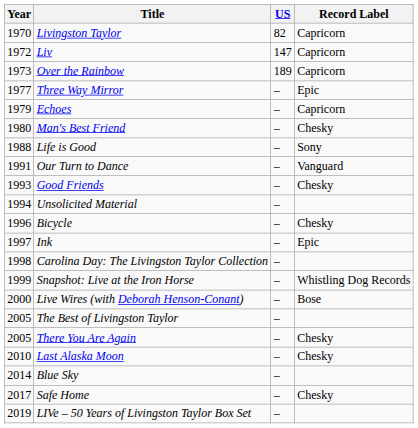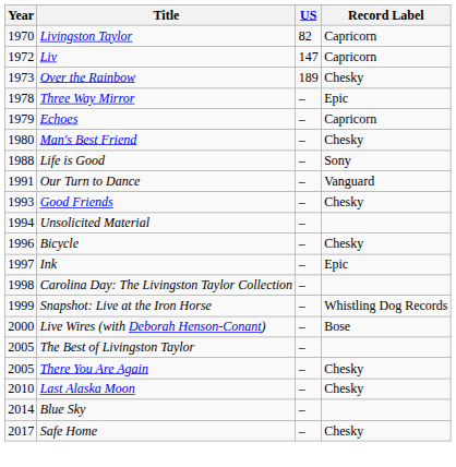 <table class="wikitable">
 <tr>
 <th>Year</th>
 <th>Title</th>
 <th><a href='#'>US</a></th>
 <th>Record Label</th>
 </tr>
 <tr>
 <td>1970</td>
 <td><a href='#'><em>Livingston Taylor</em></a></td>
 <td>82</td>
 <td>Capricorn</td>
 </tr>
 <tr>
 <td>1972</td>
 <td><a href='#'><em>Liv</em></a></td>
 <td>147</td>
 <td>Capricorn</td>
 </tr>
 <tr>
 <td>1973</td>
 <td><em><a href='#'>Over the Rainbow</a></em></td>
 <td>189</td>
-<td>Capricorn</td>
+<td>Chesky</td>
 </tr>
 <tr>
-<td>1977</td>
+<td>1978</td>
 <td><em><a href='#'>Three Way Mirror</a></em></td>
 <td>–</td>
 <td>Epic</td>
 </tr>
 <tr>
 <td>1979</td>
 <td><em><a href='#'>Echoes</a></em></td>
 <td>–</td>
 <td>Capricorn</td>
 </tr>
 <tr>
 <td>1980</td>
 <td><em><a href='#'>Man's Best Friend</a></em></td>
 <td>–</td>
 <td>Chesky</td>
 </tr>
 <tr>
 <td>1988</td>
 <td><em>Life is Good</em></td>
 <td>–</td>
 <td>Sony</td>
 </tr>
 <tr>
 <td>1991</td>
 <td><em>Our Turn to Dance</em></td>
 <td>–</td>
 <td>Vanguard</td>
 </tr>
 <tr>
 <td>1993</td>
 <td><em><a href='#'>Good Friends</a></em></td>
 <td>–</td>
 <td>Chesky</td>
 </tr>
 <tr>
 <td>1994</td>
 <td><em>Unsolicited Material</em></td>
 <td>–</td>
 <td></td>
 </tr>
 <tr>
 <td>1996</td>
 <td><em>Bicycle</em></td>
 <td>–</td>
 <td>Chesky</td>
 </tr>
 <tr>
 <td>1997</td>
 <td><em>Ink</em></td>
 <td>–</td>
 <td>Epic</td>
 </tr>
 <tr>
 <td>1998</td>
 <td><em>Carolina Day: The Livingston Taylor Collection</em></td>
 <td>–</td>
 <td></td>
 </tr>
 <tr>
 <td>1999</td>
 <td><em>Snapshot: Live at the Iron Horse</em></td>
 <td>–</td>
 <td>Whistling Dog Records</td>
 </tr>
 <tr>
 <td>2000</td>
 <td><em>Live Wires (with <a href='#'>Deborah Henson-Conant</a>)</em></td>
 <td>–</td>
 <td>Bose</td>
 </tr>
 <tr>
 <td>2005</td>
 <td><em>The Best of Livingston Taylor</em></td>
 <td>–</td>
 <td></td>
 </tr>
 <tr>
 <td>2005</td>
 <td><em><a href='#'>There You Are Again</a></em></td>
 <td>–</td>
 <td>Chesky</td>
 </tr>
 <tr>
 <td>2010</td>
 <td><em><a href='#'>Last Alaska Moon</a></em></td>
 <td>–</td>
 <td>Chesky</td>
 </tr>
 <tr>
 <td>2014</td>
 <td><em>Blue Sky</em></td>
 <td>–</td>
 <td></td>
 </tr>
 <tr>
 <td>2017</td>
 <td><em>Safe Home</em></td>
 <td>–</td>
 <td>Chesky</td>
 </tr>
-<tr>
-<td>2019</td>
-<td><em>LIVe – 50 Years of Livingston Taylor Box Set</em></td>
-<td>–</td>
-<td></td>
-</tr>
 </table>
